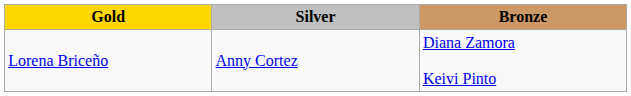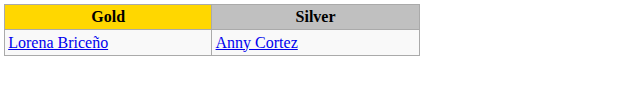 <table class="wikitable" style="text-align:left">
 <tr align="center">
 <td width=200 bgcolor=gold><strong>Gold</strong></td>
 <td width=200 bgcolor=silver><strong>Silver</strong></td>
-<td width=200 bgcolor=CC9966><strong>Bronze</strong></td>
 </tr>
 <tr>
 <td><a href='#'>Lorena Briceño</a><br></td>
 <td><a href='#'>Anny Cortez</a><br></td>
-<td><a href='#'>Diana Zamora</a><br><br><a href='#'>Keivi Pinto</a><br></td>
 </tr>
 </table>
